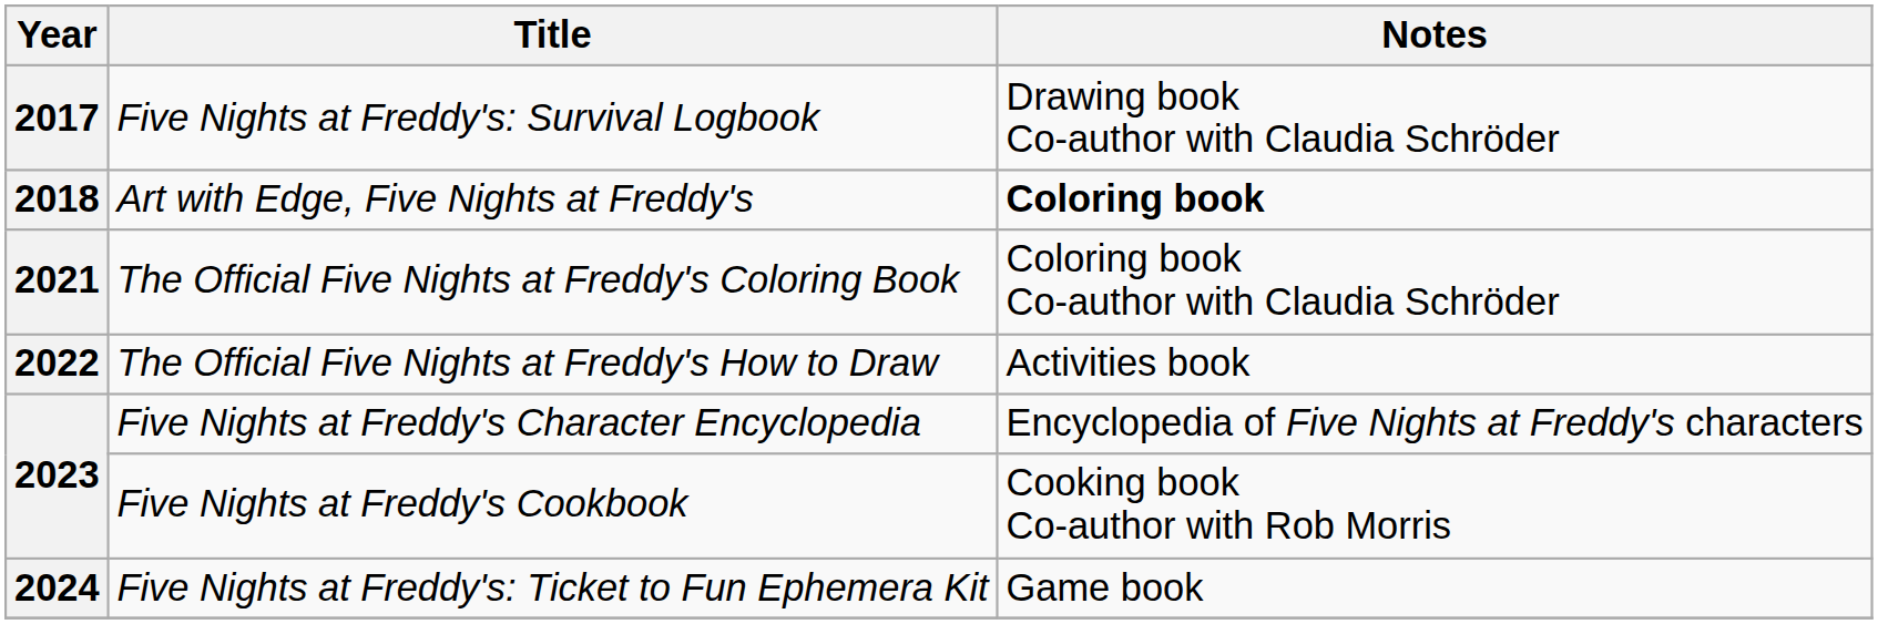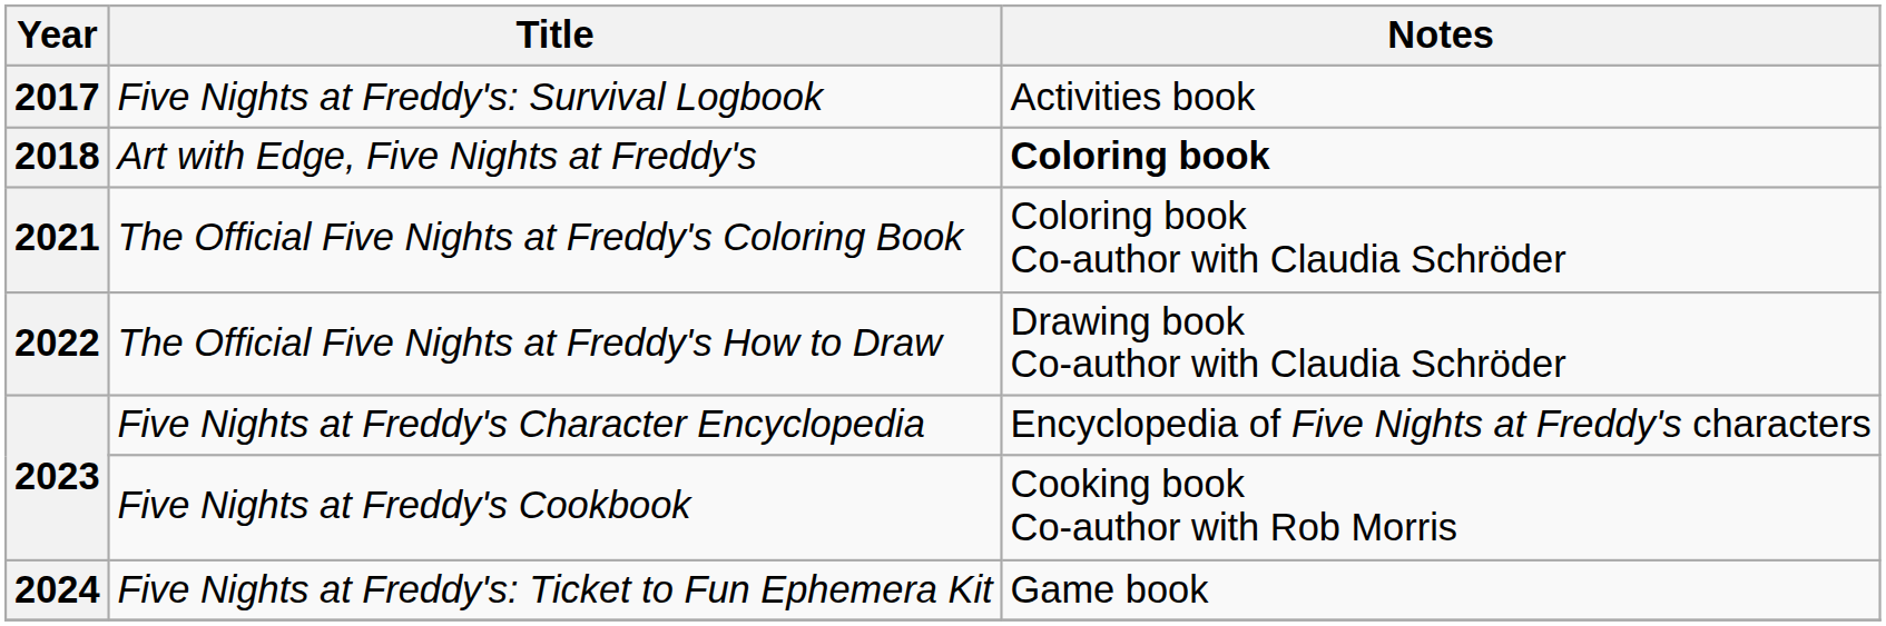 <table class="wikitable sortable">
 <tr>
 <th scope="row">Year</th>
 <th scope="row">Title</th>
 <th scope="row">Notes</th>
 </tr>
 <tr>
 <th scope="row">2017</th>
 <td><em>Five Nights at Freddy's: Survival Logbook</em></td>
-<td>Drawing book<br>Co-author with Claudia Schröder</td>
+<td>Activities book</td>
 </tr>
 <tr>
 <th scope="row">2018</th>
 <td><em>Art with Edge, Five Nights at Freddy's</em></td>
 <td><strong>Coloring book</strong></td>
 </tr>
 <tr>
 <th scope="row">2021</th>
 <td><em>The Official Five Nights at Freddy's Coloring Book</em></td>
 <td>Coloring book<br>Co-author with Claudia Schröder</td>
 </tr>
 <tr>
 <th scope="row">2022</th>
 <td><em>The Official Five Nights at Freddy's How to Draw</em></td>
-<td>Activities book</td>
+<td>Drawing book<br>Co-author with Claudia Schröder</td>
 </tr>
 <tr>
 <th rowspan="2" scope="row">2023</th>
 <td><em>Five Nights at Freddy's Character Encyclopedia</em></td>
 <td>Encyclopedia of <em>Five Nights at Freddy's</em> characters</td>
 </tr>
 <tr>
 <td><em>Five Nights at Freddy's Cookbook</em></td>
 <td>Cooking book<br>Co-author with Rob Morris</td>
 </tr>
 <tr>
 <th scope="row">2024</th>
 <td><em>Five Nights at Freddy's: Ticket to Fun Ephemera Kit</em></td>
 <td>Game book</td>
 </tr>
 <tr>
 </tr>
 </table>
